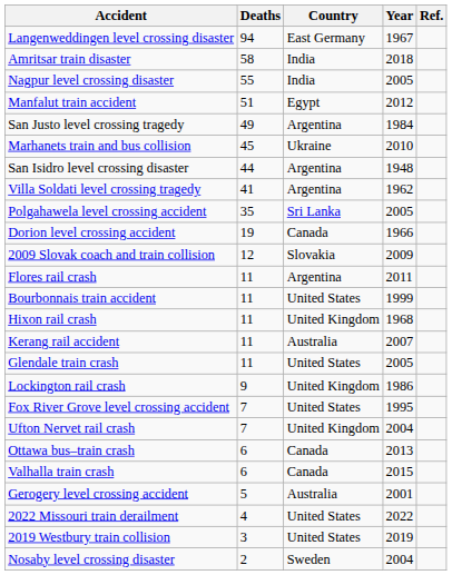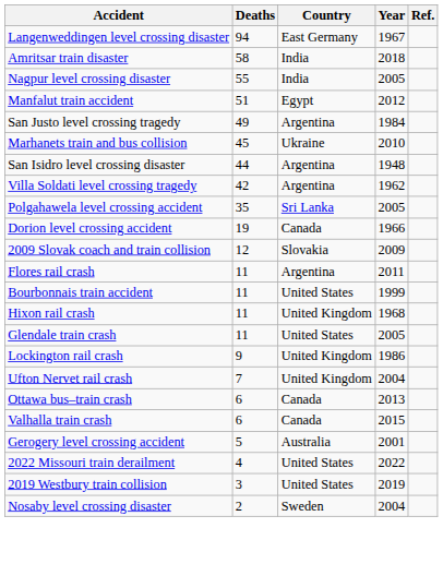 <table class="wikitable sortable">
 <tr>
 <th>Accident</th>
 <th>Deaths</th>
 <th>Country</th>
 <th>Year</th>
 <th class="unsortable">Ref.</th>
 </tr>
 <tr>
 <td><a href='#'>Langenweddingen level crossing disaster</a></td>
 <td>94</td>
 <td>East Germany</td>
 <td>1967</td>
 <td></td>
 </tr>
 <tr>
 <td><a href='#'>Amritsar train disaster</a></td>
 <td>58</td>
 <td>India</td>
 <td>2018</td>
 <td></td>
 </tr>
 <tr>
 <td><a href='#'>Nagpur level crossing disaster</a></td>
 <td>55</td>
 <td>India</td>
 <td>2005</td>
 <td></td>
 </tr>
 <tr>
 <td><a href='#'>Manfalut train accident</a></td>
 <td>51</td>
 <td>Egypt</td>
 <td>2012</td>
 <td></td>
 </tr>
 <tr>
 <td>San Justo level crossing tragedy</td>
 <td>49</td>
 <td>Argentina</td>
 <td>1984</td>
 <td></td>
 </tr>
 <tr>
 <td><a href='#'>Marhanets train and bus collision</a></td>
 <td>45</td>
 <td>Ukraine</td>
 <td>2010</td>
 <td></td>
 </tr>
 <tr>
 <td>San Isidro level crossing disaster</td>
 <td>44</td>
 <td>Argentina</td>
 <td>1948</td>
 <td></td>
 </tr>
 <tr>
 <td><a href='#'>Villa Soldati level crossing tragedy</a></td>
-<td>41</td>
+<td>42</td>
 <td>Argentina</td>
 <td>1962</td>
 <td></td>
 </tr>
 <tr>
 <td><a href='#'>Polgahawela level crossing accident</a></td>
 <td>35</td>
 <td><a href='#'>Sri Lanka</a></td>
 <td>2005</td>
 <td></td>
 </tr>
 <tr>
 <td><a href='#'>Dorion level crossing accident</a></td>
 <td>19</td>
 <td>Canada</td>
 <td>1966</td>
 <td></td>
 </tr>
 <tr>
 <td><a href='#'>2009 Slovak coach and train collision</a></td>
 <td>12</td>
 <td>Slovakia</td>
 <td>2009</td>
 <td></td>
 </tr>
 <tr>
 <td><a href='#'>Flores rail crash</a></td>
 <td>11</td>
 <td>Argentina</td>
 <td>2011</td>
 <td></td>
 </tr>
 <tr>
 <td><a href='#'>Bourbonnais train accident</a></td>
 <td>11</td>
 <td>United States</td>
 <td>1999</td>
 <td></td>
 </tr>
 <tr>
 <td><a href='#'>Hixon rail crash</a></td>
 <td>11</td>
 <td>United Kingdom</td>
 <td>1968</td>
 <td></td>
 </tr>
 <tr>
-<td><a href='#'>Kerang rail accident</a></td>
-<td>11</td>
-<td>Australia</td>
-<td>2007</td>
-<td></td>
-</tr>
-<tr>
 <td><a href='#'>Glendale train crash</a></td>
 <td>11</td>
 <td>United States</td>
 <td>2005</td>
 <td></td>
 </tr>
 <tr>
 <td><a href='#'>Lockington rail crash</a></td>
 <td>9</td>
 <td>United Kingdom</td>
 <td>1986</td>
-<td></td>
-</tr>
-<tr>
-<td><a href='#'>Fox River Grove level crossing accident</a></td>
-<td>7</td>
-<td>United States</td>
-<td>1995</td>
 <td></td>
 </tr>
 <tr>
 <td><a href='#'>Ufton Nervet rail crash</a></td>
 <td>7</td>
 <td>United Kingdom</td>
 <td>2004</td>
 <td></td>
 </tr>
 <tr>
 <td><a href='#'>Ottawa bus–train crash</a></td>
 <td>6</td>
 <td>Canada</td>
 <td>2013</td>
 <td></td>
 </tr>
 <tr>
 <td><a href='#'>Valhalla train crash</a></td>
 <td>6</td>
 <td>Canada</td>
 <td>2015</td>
 <td></td>
 </tr>
 <tr>
 <td><a href='#'>Gerogery level crossing accident</a></td>
 <td>5</td>
 <td>Australia</td>
 <td>2001</td>
 <td></td>
 </tr>
 <tr>
 <td><a href='#'>2022 Missouri train derailment</a></td>
 <td>4</td>
 <td>United States</td>
 <td>2022</td>
 <td></td>
 </tr>
 <tr>
 <td><a href='#'>2019 Westbury train collision</a></td>
 <td>3</td>
 <td>United States</td>
 <td>2019</td>
 <td></td>
 </tr>
 <tr>
 <td><a href='#'>Nosaby level crossing disaster</a></td>
 <td>2</td>
 <td>Sweden</td>
 <td>2004</td>
 <td></td>
 </tr>
 </table>
